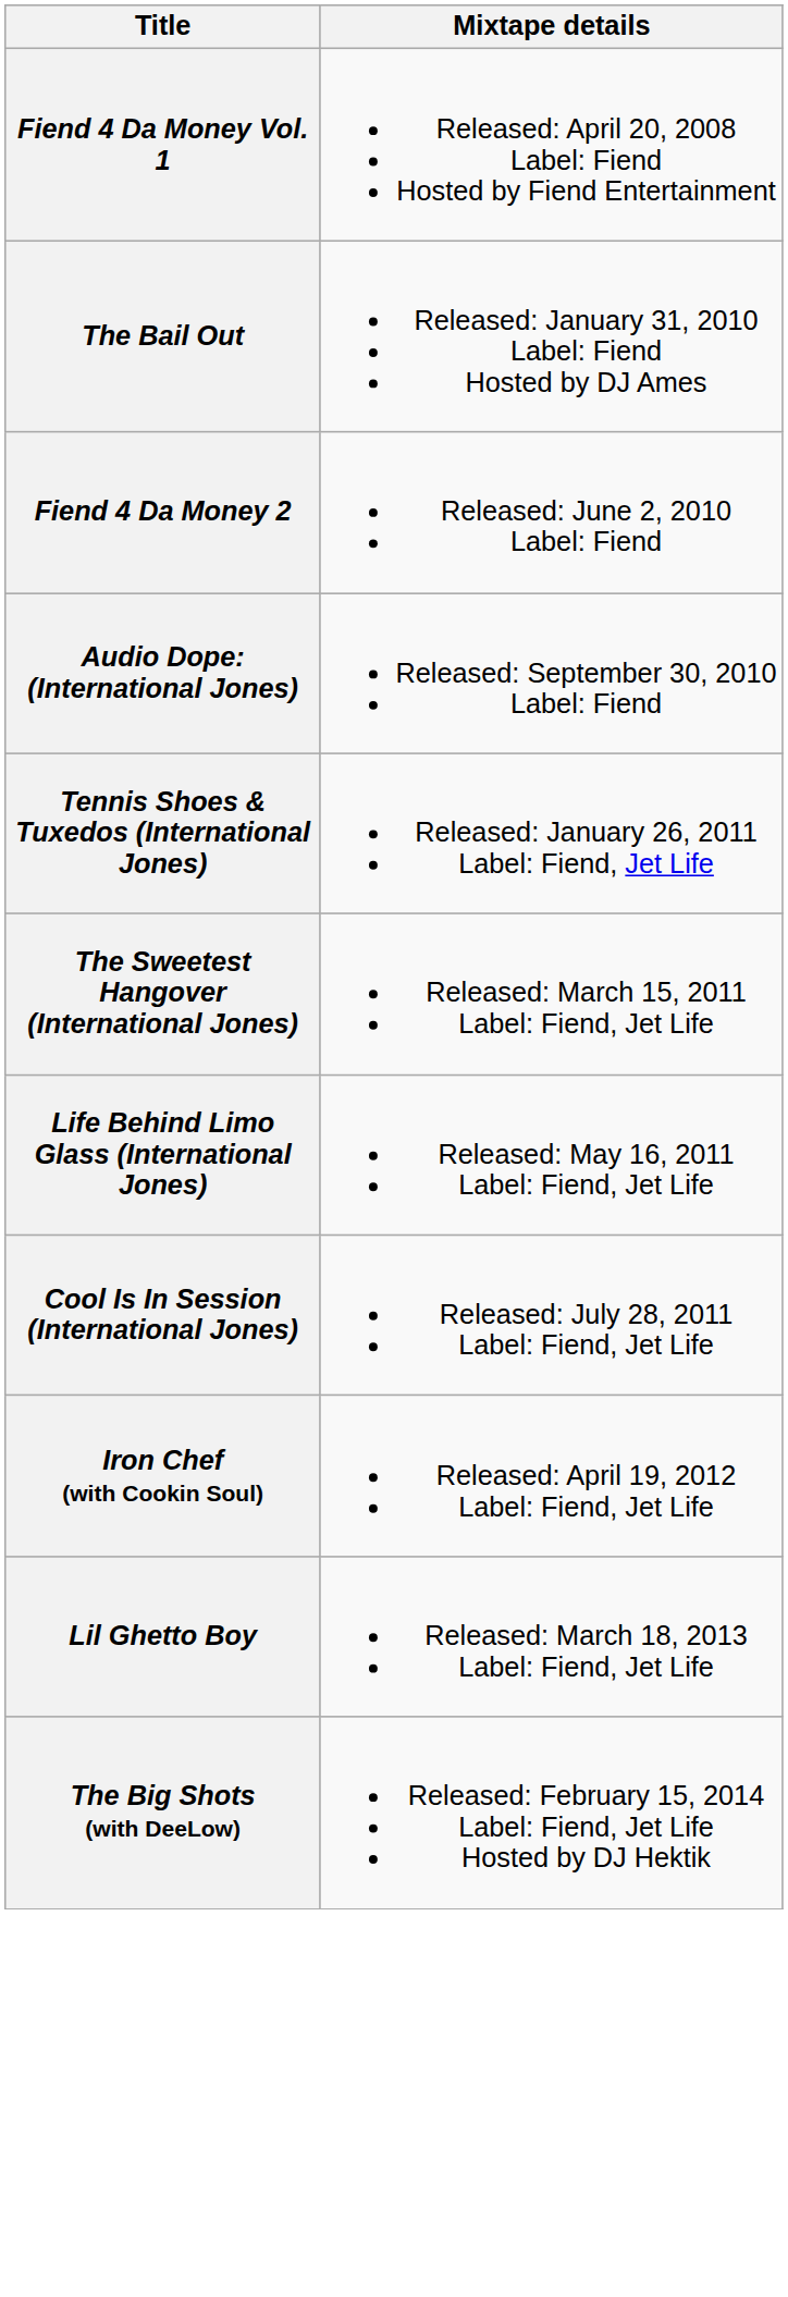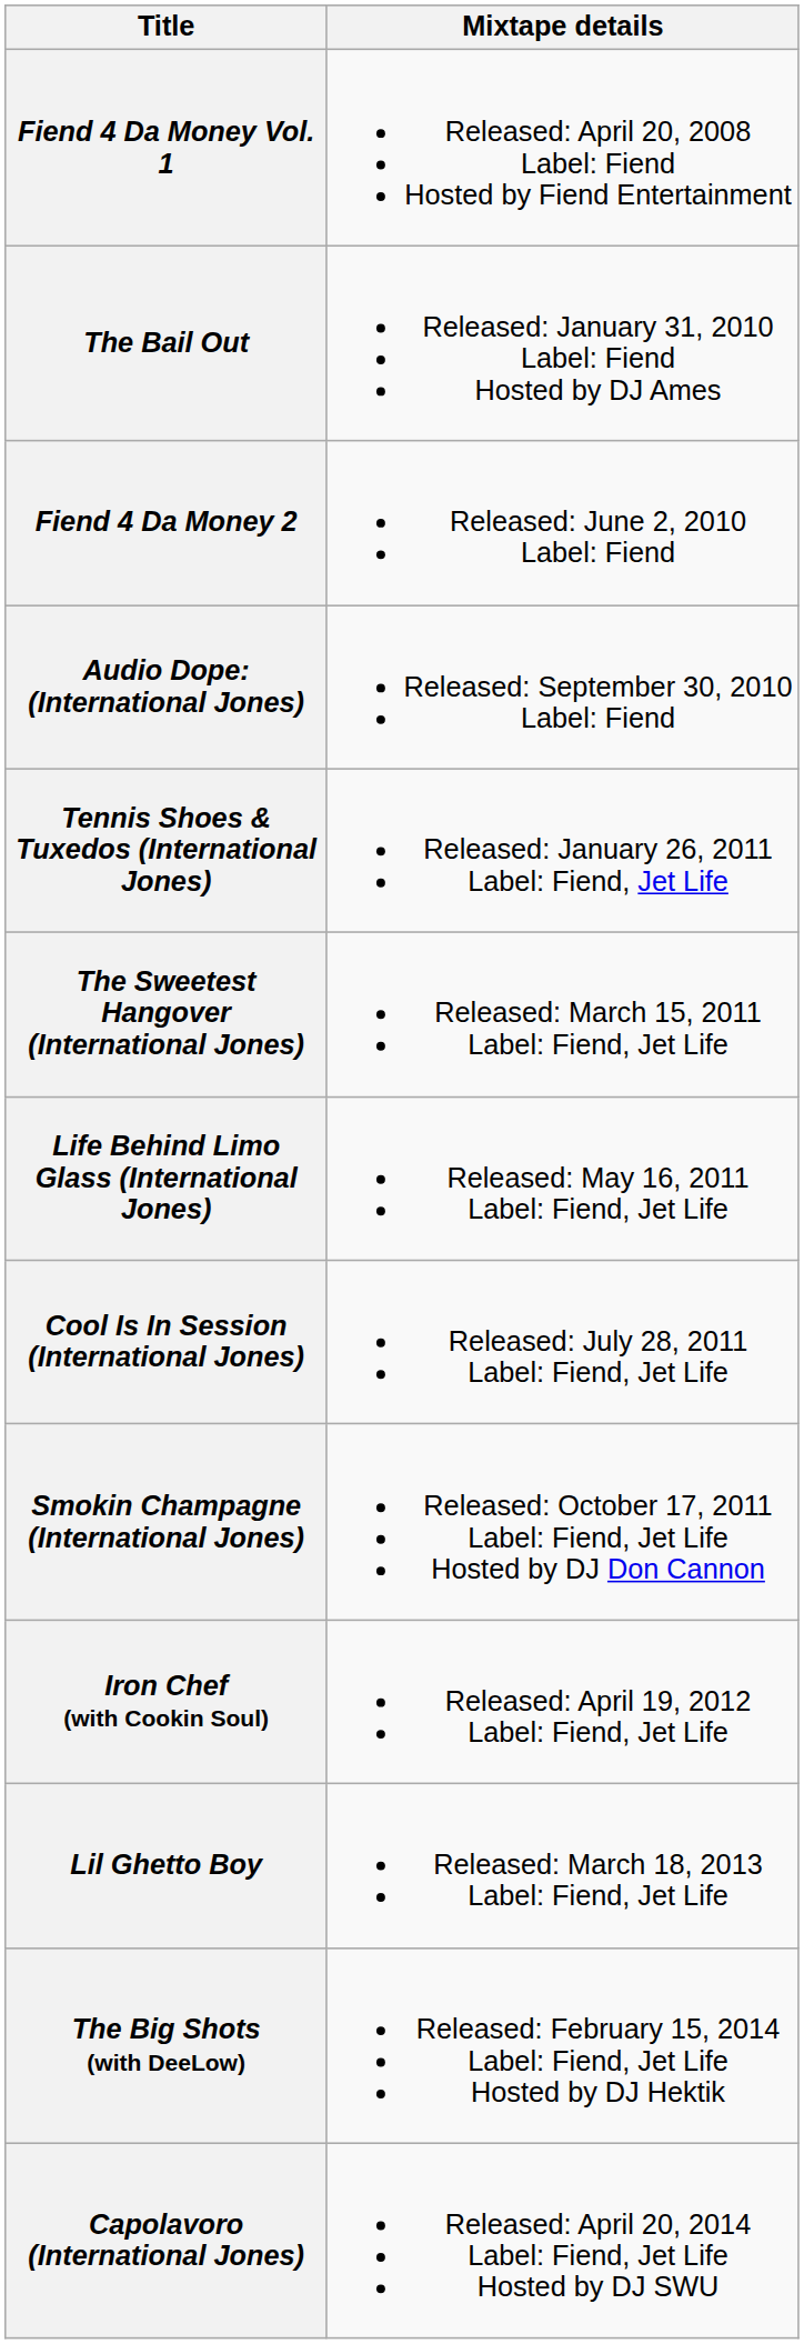 <table class="wikitable plainrowheaders" style="text-align:center;">
 <tr>
 <th scope="col" style="width:11em;">Title</th>
 <th scope="col">Mixtape details</th>
 </tr>
 <tr>
 <th scope="row"><em>Fiend 4 Da Money Vol. 1</em></th>
 <td><br><ul><li>Released: April 20, 2008</li><li>Label: Fiend</li><li>Hosted by Fiend Entertainment</li></ul></td>
 </tr>
 <tr>
 <th scope="row"><em>The Bail Out</em></th>
 <td><br><ul><li>Released: January 31, 2010</li><li>Label: Fiend</li><li>Hosted by DJ Ames</li></ul></td>
 </tr>
 <tr>
 <th scope="row"><em>Fiend 4 Da Money 2</em></th>
 <td><br><ul><li>Released: June 2, 2010</li><li>Label: Fiend</li></ul></td>
 </tr>
 <tr>
 <th scope="row"><em>Audio Dope: (International Jones)</em></th>
 <td><br><ul><li>Released: September 30, 2010</li><li>Label: Fiend</li></ul></td>
 </tr>
 <tr>
 <th scope="row"><em>Tennis Shoes & Tuxedos (International Jones)</em></th>
 <td><br><ul><li>Released: January 26, 2011</li><li>Label: Fiend, <a href='#'>Jet Life</a></li></ul></td>
 </tr>
 <tr>
 <th scope="row"><em>The Sweetest Hangover (International Jones)</em></th>
 <td><br><ul><li>Released: March 15, 2011</li><li>Label: Fiend, Jet Life</li></ul></td>
 </tr>
 <tr>
 <th scope="row"><em>Life Behind Limo Glass (International Jones)</em></th>
 <td><br><ul><li>Released: May 16, 2011</li><li>Label: Fiend, Jet Life</li></ul></td>
 </tr>
 <tr>
 <th scope="row"><em>Cool Is In Session (International Jones)</em></th>
 <td><br><ul><li>Released: July 28, 2011</li><li>Label: Fiend, Jet Life</li></ul></td>
 </tr>
 <tr>
+<th scope="row"><em>Smokin Champagne (International Jones)</em></th>
+<td><br><ul><li>Released: October 17, 2011</li><li>Label: Fiend, Jet Life</li><li>Hosted by DJ <a href='#'>Don Cannon</a></li></ul></td>
+</tr>
+<tr>
 <th scope="row"><em>Iron Chef</em><br><small>(with Cookin Soul)</small></th>
 <td><br><ul><li>Released: April 19, 2012</li><li>Label: Fiend, Jet Life</li></ul></td>
 </tr>
 <tr>
 <th scope="row"><em>Lil Ghetto Boy</em></th>
 <td><br><ul><li>Released: March 18, 2013</li><li>Label: Fiend, Jet Life</li></ul></td>
 </tr>
 <tr>
 <th scope="row"><em>The Big Shots</em><br><small>(with DeeLow)</small></th>
 <td><br><ul><li>Released: February 15, 2014</li><li>Label: Fiend, Jet Life</li><li>Hosted by DJ Hektik</li></ul></td>
 </tr>
+<tr>
+<th scope="row"><em>Capolavoro (International Jones)</em></th>
+<td><br><ul><li>Released: April 20, 2014</li><li>Label: Fiend, Jet Life</li><li>Hosted by DJ SWU</li></ul></td>
+</tr>
 </table>
